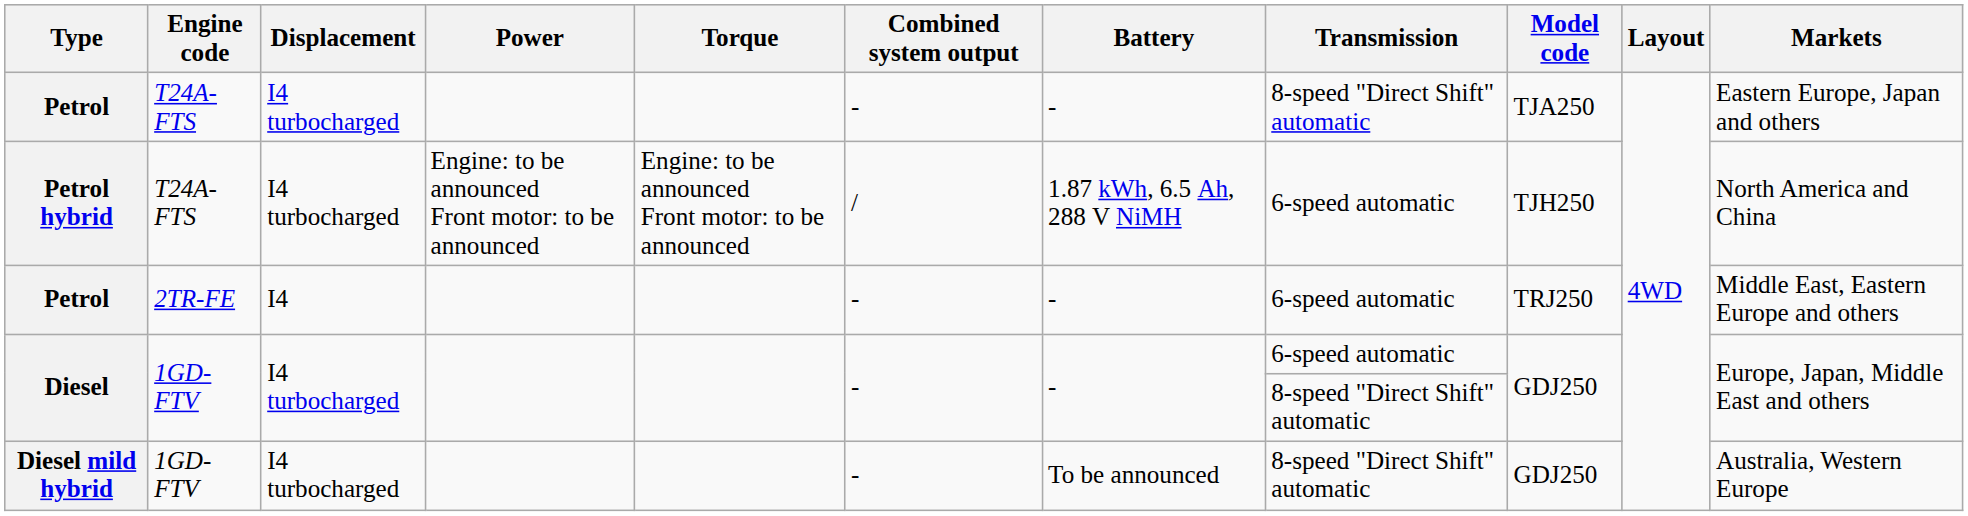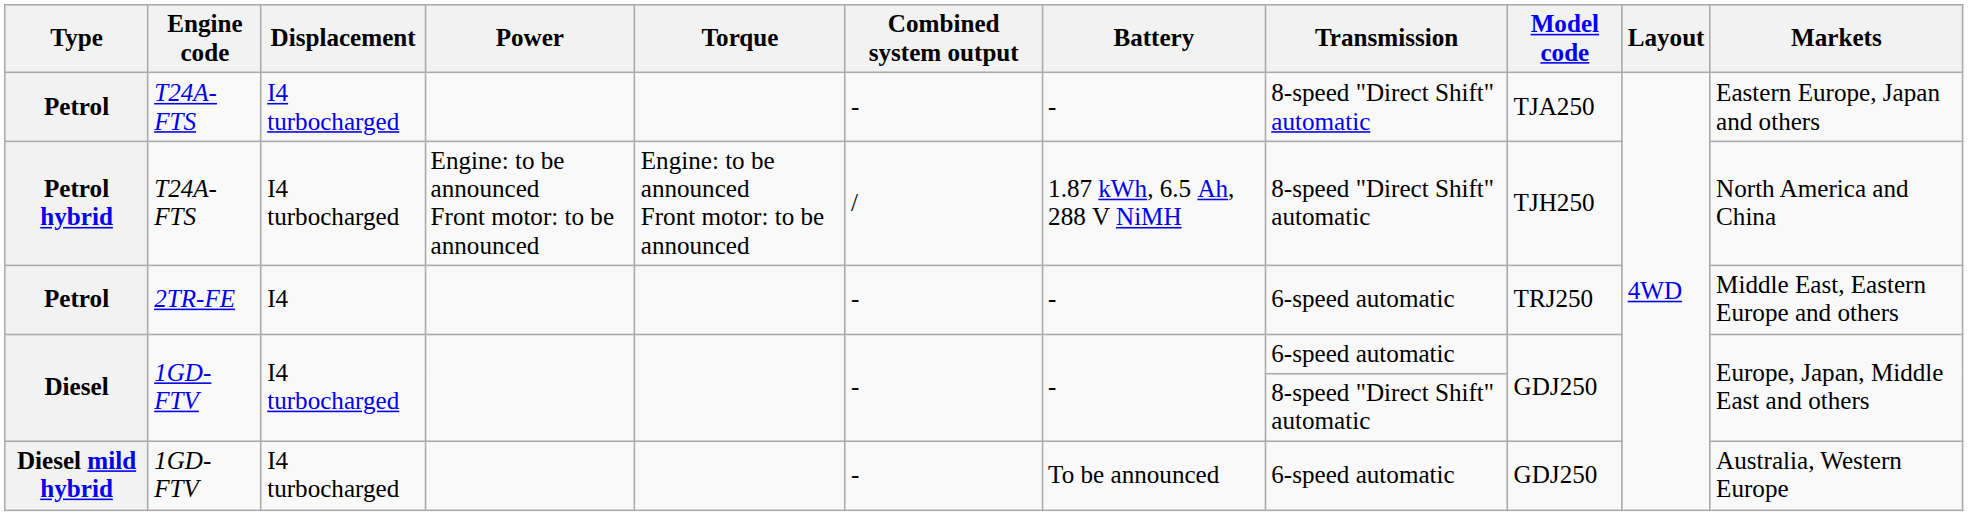 <table class="wikitable" style="text-align:left">
 <tr>
 <th>Type</th>
 <th>Engine code</th>
 <th>Displacement</th>
 <th>Power</th>
 <th>Torque</th>
 <th>Combined system output</th>
 <th>Battery</th>
 <th>Transmission</th>
 <th><a href='#'>Model code</a></th>
 <th>Layout</th>
 <th>Markets</th>
 </tr>
 <tr>
 <th>Petrol</th>
 <td><em><a href='#'>T24A-FTS</a></em></td>
 <td> <a href='#'>I4</a> <a href='#'>turbocharged</a></td>
 <td></td>
 <td></td>
 <td>-</td>
 <td>-</td>
 <td>8-speed "Direct Shift" <a href='#'>automatic</a></td>
 <td>TJA250</td>
 <td rowspan="6"><a href='#'>4WD</a></td>
 <td>Eastern Europe, Japan and others</td>
 </tr>
 <tr>
 <th>Petrol <a href='#'>hybrid</a></th>
 <td><em>T24A-FTS</em></td>
 <td> I4 turbocharged</td>
 <td>Engine: to be announced<br>Front motor: to be announced</td>
 <td>Engine: to be announced<br>Front motor: to be announced</td>
 <td> / </td>
 <td>1.87 <a href='#'>kWh</a>, 6.5 <a href='#'>Ah</a>, 288 V <a href='#'>NiMH</a></td>
-<td>6-speed automatic</td>
+<td>8-speed "Direct Shift" automatic</td>
 <td>TJH250</td>
 <td>North America and China</td>
 </tr>
 <tr>
 <th>Petrol</th>
 <td><em><a href='#'>2TR-FE</a></em></td>
 <td> I4</td>
 <td></td>
 <td></td>
 <td>-</td>
 <td>-</td>
 <td>6-speed automatic</td>
 <td>TRJ250</td>
 <td>Middle East, Eastern Europe and others</td>
 </tr>
 <tr>
 <th rowspan="2">Diesel</th>
 <td rowspan="2"><em><a href='#'>1GD-FTV</a></em></td>
 <td rowspan="2"> I4 <a href='#'>turbocharged</a></td>
 <td rowspan="2"></td>
 <td rowspan="2"></td>
 <td rowspan="2">-</td>
 <td rowspan="2">-</td>
 <td>6-speed automatic</td>
 <td rowspan="2">GDJ250</td>
 <td rowspan="2">Europe, Japan, Middle East and others</td>
 </tr>
 <tr>
 <td>8-speed "Direct Shift" automatic</td>
 </tr>
 <tr>
 <th>Diesel <a href='#'>mild hybrid</a></th>
 <td><em>1GD-FTV</em></td>
 <td> I4 turbocharged</td>
 <td></td>
 <td></td>
 <td>-</td>
 <td>To be announced</td>
-<td>8-speed "Direct Shift" automatic</td>
+<td>6-speed automatic</td>
 <td>GDJ250</td>
 <td>Australia, Western Europe</td>
 </tr>
 </table>
